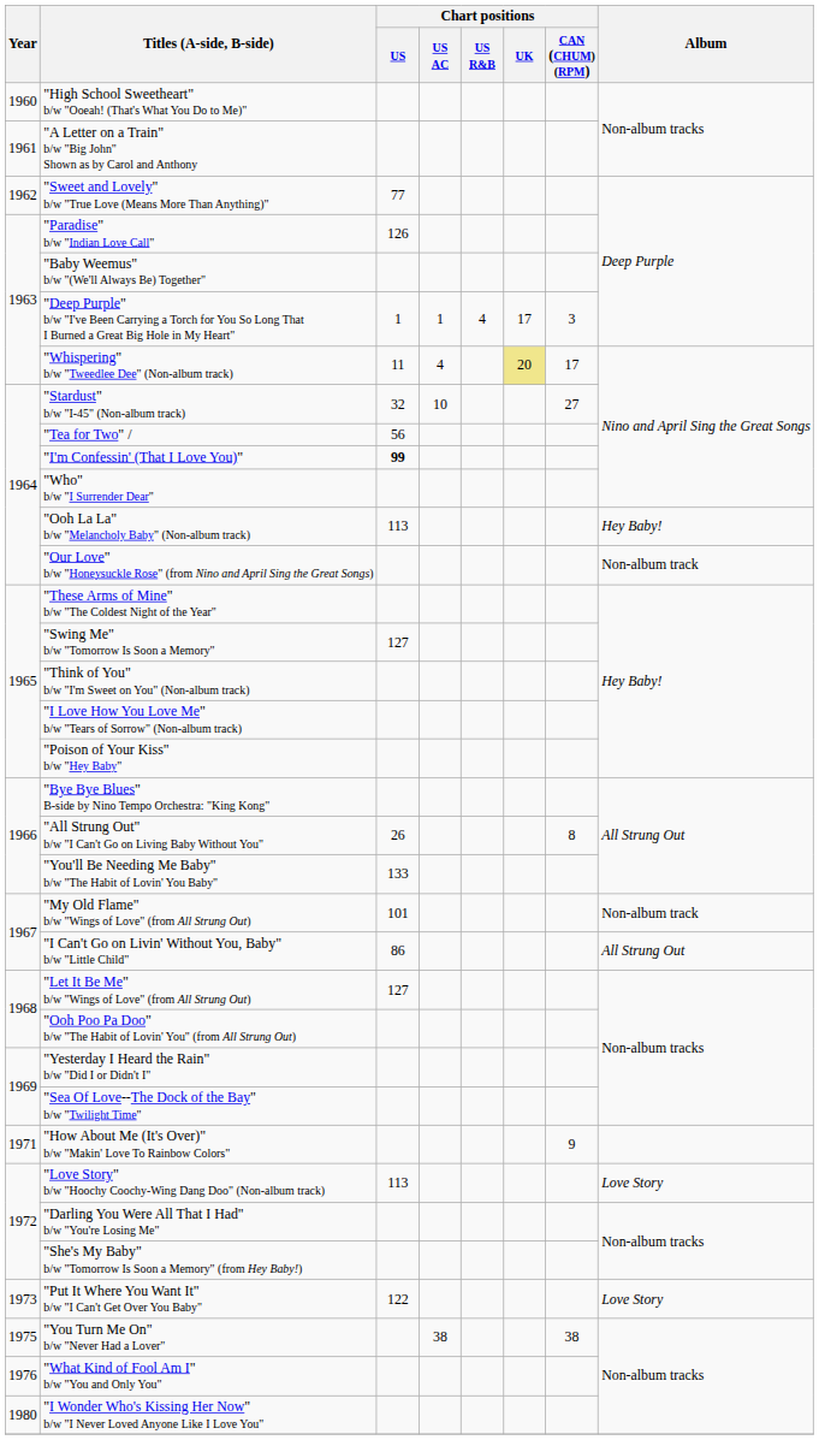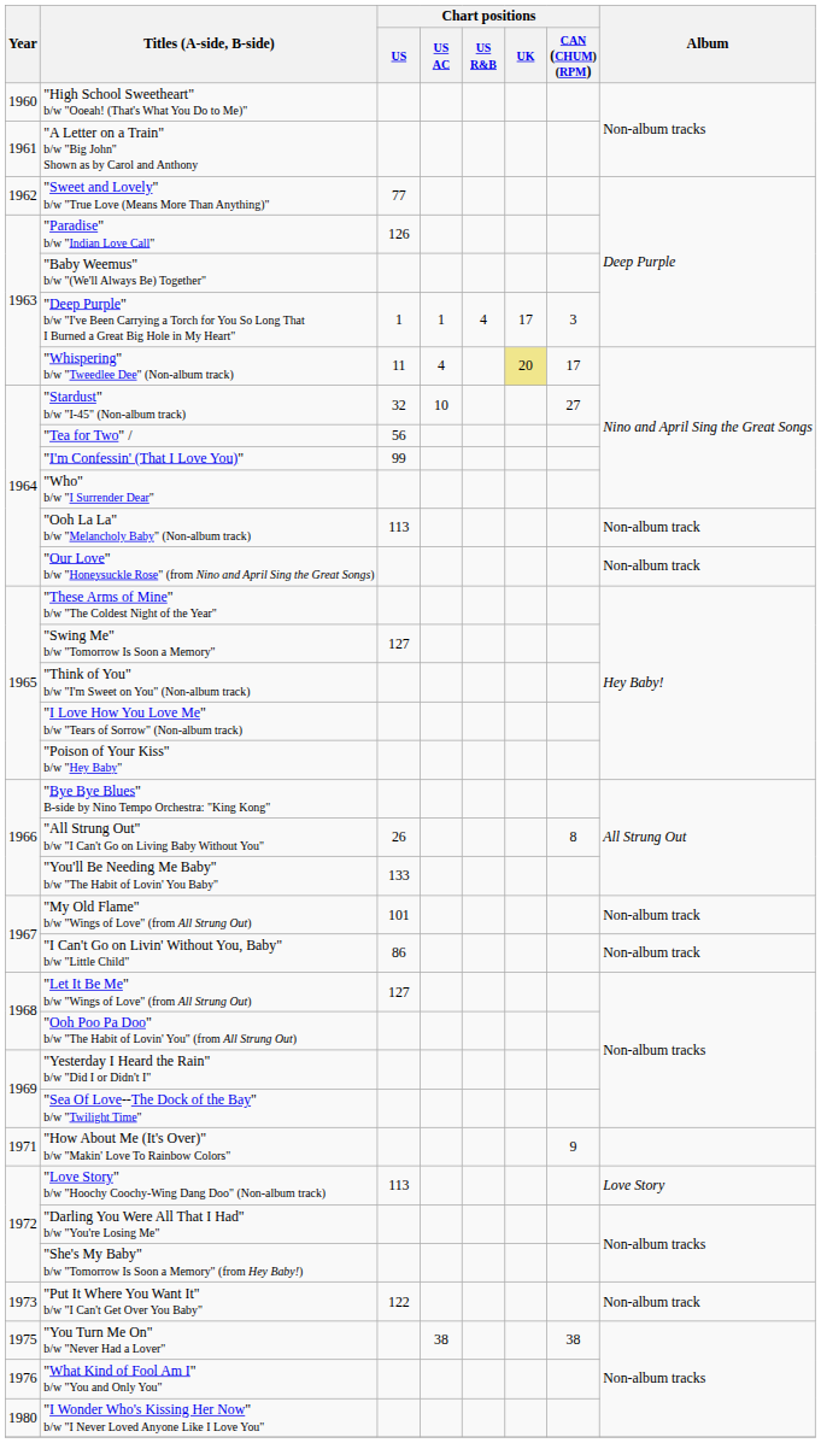 <table class="wikitable">
 <tr>
 <th rowspan="2">Year</th>
 <th rowspan="2">Titles (A-side, B-side)</th>
 <th colspan="5">Chart positions</th>
 <th rowspan="2">Album</th>
 </tr>
 <tr>
 <th width="40"><small><a href='#'>US</a></small></th>
 <th width="40"><small> <a href='#'>US<br>AC</a></small></th>
 <th width="40"><small><a href='#'>US R&B</a> </small></th>
 <th width="40"><small><a href='#'>UK</a></small></th>
 <th width="42"><small><a href='#'>CAN</a></small><br>(<small><a href='#'>CHUM</a>)<br>(<a href='#'>RPM</a></small>)</th>
 </tr>
 <tr>
 <td>1960</td>
 <td align="left">"High School Sweetheart"<br><small>b/w "Ooeah! (That's What You Do to Me)"</small></td>
 <td align="center"></td>
 <td align="center"></td>
 <td align="center"></td>
 <td align="center"></td>
 <td align="center"></td>
 <td align="left" rowspan="2">Non-album tracks</td>
 </tr>
 <tr>
 <td>1961</td>
 <td align="left">"A Letter on a Train"<br><small>b/w "Big John"<br>Shown as by Carol and Anthony</small></td>
 <td align="center"></td>
 <td align="center"></td>
 <td align="center"></td>
 <td align="center"></td>
 <td align="center"></td>
 </tr>
 <tr>
 <td>1962</td>
 <td align="left">"<a href='#'>Sweet and Lovely</a>"<br><small>b/w "True Love (Means More Than Anything)"</small></td>
 <td align="center">77</td>
 <td align="center"></td>
 <td align="center"></td>
 <td align="center"></td>
 <td align="center"></td>
 <td align="left" rowspan="4"><em>Deep Purple</em></td>
 </tr>
 <tr>
 <td rowspan="4">1963</td>
 <td align="left">"<a href='#'>Paradise</a>"<br><small>b/w "<a href='#'>Indian Love Call</a>"</small></td>
 <td align="center">126</td>
 <td align="center"></td>
 <td align="center"></td>
 <td align="center"></td>
 <td align="center"></td>
 </tr>
 <tr>
 <td align="left">"Baby Weemus"<br><small>b/w "(We'll Always Be) Together"</small></td>
 <td align="center"></td>
 <td align="center"></td>
 <td align="center"></td>
 <td align="center"></td>
 <td align="center"></td>
 </tr>
 <tr>
 <td align="left">"<a href='#'>Deep Purple</a>"<br><small>b/w "I've Been Carrying a Torch for You So Long That<br>I Burned a Great Big Hole in My Heart"</small></td>
 <td align="center">1</td>
 <td align="center">1</td>
 <td align="center">4</td>
 <td align="center">17</td>
 <td align="center">3</td>
 </tr>
 <tr>
 <td align="left">"<a href='#'>Whispering</a>"<br><small>b/w "<a href='#'>Tweedlee Dee</a>" (Non-album track)</small></td>
 <td align="center">11</td>
 <td align="center">4</td>
 <td align="center"></td>
 <td align="center" style="background: khaki;">20</td>
 <td align="center">17</td>
 <td align="left" rowspan="5"><em>Nino and April Sing the Great Songs</em></td>
 </tr>
 <tr>
 <td rowspan="6">1964</td>
 <td align="left">"<a href='#'>Stardust</a>"<br><small>b/w "I-45" (Non-album track)</small></td>
 <td align="center">32</td>
 <td align="center">10</td>
 <td align="center"></td>
 <td align="center"></td>
 <td align="center">27</td>
 </tr>
 <tr>
 <td align="left">"<a href='#'>Tea for Two</a>" /</td>
 <td align="center">56</td>
 <td align="center"></td>
 <td align="center"></td>
 <td align="center"></td>
 <td align="center"></td>
 </tr>
 <tr>
 <td align="left">"<a href='#'>I'm Confessin' (That I Love You)</a>"</td>
-<td align="center"><strong>99</strong></td>
+<td align="center">99</td>
 <td align="center"></td>
 <td align="center"></td>
 <td align="center"></td>
 <td align="center"></td>
 </tr>
 <tr>
 <td align="left">"Who"<br><small>b/w "<a href='#'>I Surrender Dear</a>"</small></td>
 <td align="center"></td>
 <td align="center"></td>
 <td align="center"></td>
 <td align="center"></td>
 <td align="center"></td>
 </tr>
 <tr>
 <td align="left">"Ooh La La"<br><small>b/w "<a href='#'>Melancholy Baby</a>" (Non-album track)</small></td>
 <td align="center">113</td>
 <td align="center"></td>
 <td align="center"></td>
 <td align="center"></td>
 <td align="center"></td>
-<td align="left"><em>Hey Baby!</em></td>
+<td align="left">Non-album track</td>
 </tr>
 <tr>
 <td align="left">"<a href='#'>Our Love</a>"<br><small>b/w "<a href='#'>Honeysuckle Rose</a>" (from <em>Nino and April Sing the Great Songs</em>)</small></td>
 <td align="center"></td>
 <td align="center"></td>
 <td align="center"></td>
 <td align="center"></td>
 <td align="center"></td>
 <td align="left">Non-album track</td>
 </tr>
 <tr>
 <td rowspan="5">1965</td>
 <td align="left">"<a href='#'>These Arms of Mine</a>"<br><small>b/w "The Coldest Night of the Year"</small></td>
 <td align="center"></td>
 <td align="center"></td>
 <td align="center"></td>
 <td align="center"></td>
 <td align="center"></td>
 <td align="left" rowspan="5"><em>Hey Baby!</em></td>
 </tr>
 <tr>
 <td align="left">"Swing Me"<br><small>b/w "Tomorrow Is Soon a Memory"</small></td>
 <td align="center">127</td>
 <td align="center"></td>
 <td align="center"></td>
 <td align="center"></td>
 <td align="center"></td>
 </tr>
 <tr>
 <td align="left">"Think of You"<br><small>b/w "I'm Sweet on You" (Non-album track)</small></td>
 <td align="center"></td>
 <td align="center"></td>
 <td align="center"></td>
 <td align="center"></td>
 <td align="center"></td>
 </tr>
 <tr>
 <td align="left">"<a href='#'>I Love How You Love Me</a>"<br><small>b/w "Tears of Sorrow" (Non-album track)</small></td>
 <td align="center"></td>
 <td align="center"></td>
 <td align="center"></td>
 <td align="center"></td>
 <td align="center"></td>
 </tr>
 <tr>
 <td align="left">"Poison of Your Kiss"<br><small>b/w "<a href='#'>Hey Baby</a>"</small></td>
 <td align="center"></td>
 <td align="center"></td>
 <td align="center"></td>
 <td align="center"></td>
 <td align="center"></td>
 </tr>
 <tr>
 <td rowspan="3">1966</td>
 <td align="left">"<a href='#'>Bye Bye Blues</a>"<br><small>B-side by Nino Tempo Orchestra: "King Kong"</small></td>
 <td align="center"></td>
 <td align="center"></td>
 <td align="center"></td>
 <td align="center"></td>
 <td align="center"></td>
 <td align="left" rowspan="3"><em>All Strung Out</em></td>
 </tr>
 <tr>
 <td align="left">"All Strung Out"<br><small>b/w "I Can't Go on Living Baby Without You"</small></td>
 <td align="center">26</td>
 <td align="center"></td>
 <td align="center"></td>
 <td align="center"></td>
 <td align="center">8</td>
 </tr>
 <tr>
 <td align="left">"You'll Be Needing Me Baby"<br><small>b/w "The Habit of Lovin' You Baby"</small></td>
 <td align="center">133</td>
 <td align="center"></td>
 <td align="center"></td>
 <td align="center"></td>
 <td align="center"></td>
 </tr>
 <tr>
 <td rowspan="2">1967</td>
 <td align="left">"My Old Flame"<br><small>b/w "Wings of Love" (from <em>All Strung Out</em>)</small></td>
 <td align="center">101</td>
 <td align="center"></td>
 <td align="center"></td>
 <td align="center"></td>
 <td align="center"></td>
 <td align="left">Non-album track</td>
 </tr>
 <tr>
 <td align="left">"I Can't Go on Livin' Without You, Baby"<br><small>b/w "Little Child"</small></td>
 <td align="center">86</td>
 <td align="center"></td>
 <td align="center"></td>
 <td align="center"></td>
 <td align="center"></td>
-<td align="left"><em>All Strung Out</em></td>
+<td align="left">Non-album track</td>
 </tr>
 <tr>
 <td rowspan="2">1968</td>
 <td align="left">"<a href='#'>Let It Be Me</a>"<br><small>b/w "Wings of Love" (from <em>All Strung Out</em>)</small></td>
 <td align="center">127</td>
 <td align="center"></td>
 <td align="center"></td>
 <td align="center"></td>
 <td align="center"></td>
 <td align="left" rowspan="4">Non-album tracks</td>
 </tr>
 <tr>
 <td align="left">"<a href='#'>Ooh Poo Pa Doo</a>"<br><small>b/w "The Habit of Lovin' You" (from <em>All Strung Out</em>)</small></td>
 <td align="center"></td>
 <td align="center"></td>
 <td align="center"></td>
 <td align="center"></td>
 <td align="center"></td>
 </tr>
 <tr>
 <td rowspan="2">1969</td>
 <td align="left">"Yesterday I Heard the Rain"<br><small>b/w "Did I or Didn't I"</small></td>
 <td align="center"></td>
 <td align="center"></td>
 <td align="center"></td>
 <td align="center"></td>
 <td align="center"></td>
 </tr>
 <tr>
 <td align="left">"<a href='#'>Sea Of Love</a>--<a href='#'>The Dock of the Bay</a>"<br><small>b/w "<a href='#'>Twilight Time</a>"</small></td>
 <td align="center"></td>
 <td align="center"></td>
 <td align="center"></td>
 <td align="center"></td>
 <td align="center"></td>
 </tr>
 <tr>
 <td rowspan="1">1971</td>
 <td align="left">"How About Me (It's Over)"<br><small>b/w "Makin' Love To Rainbow Colors"</small></td>
 <td align="center"></td>
 <td align="center"></td>
 <td align="center"></td>
 <td align="center"></td>
 <td align="center">9</td>
 </tr>
 <tr>
 <td rowspan="3">1972</td>
 <td align="left">"<a href='#'>Love Story</a>"<br><small>b/w "Hoochy Coochy-Wing Dang Doo" (Non-album track)</small></td>
 <td align="center">113</td>
 <td align="center"></td>
 <td align="center"></td>
 <td align="center"></td>
 <td align="center"></td>
 <td align="left"><em>Love Story</em></td>
 </tr>
 <tr>
 <td align="left">"Darling You Were All That I Had"<br><small>b/w "You're Losing Me"</small></td>
 <td align="center"></td>
 <td align="center"></td>
 <td align="center"></td>
 <td align="center"></td>
 <td align="center"></td>
 <td align="left" rowspan="2">Non-album tracks</td>
 </tr>
 <tr>
 <td align="left">"She's My Baby"<br><small>b/w "Tomorrow Is Soon a Memory" (from <em>Hey Baby!</em>)</small></td>
 <td align="center"></td>
 <td align="center"></td>
 <td align="center"></td>
 <td align="center"></td>
 <td align="center"></td>
 </tr>
 <tr>
 <td>1973</td>
 <td align="left">"Put It Where You Want It"<br><small>b/w "I Can't Get Over You Baby"</small></td>
 <td align="center">122</td>
 <td align="center"></td>
 <td align="center"></td>
 <td align="center"></td>
 <td align="center"></td>
-<td align="left"><em>Love Story</em></td>
+<td align="left">Non-album track</td>
 </tr>
 <tr>
 <td>1975</td>
 <td align="left">"You Turn Me On"<br><small>b/w "Never Had a Lover"</small></td>
 <td align="center"></td>
 <td align="center">38</td>
 <td align="center"></td>
 <td align="center"></td>
 <td align="center">38</td>
 <td align="left" rowspan="3">Non-album tracks</td>
 </tr>
 <tr>
 <td>1976</td>
 <td align="left">"<a href='#'>What Kind of Fool Am I</a>"<br><small>b/w "You and Only You"</small></td>
 <td align="center"></td>
 <td align="center"></td>
 <td align="center"></td>
 <td align="center"></td>
 <td align="center"></td>
 </tr>
 <tr>
 <td>1980</td>
 <td align="left">"<a href='#'>I Wonder Who's Kissing Her Now</a>"<br><small>b/w "I Never Loved Anyone Like I Love You"</small></td>
 <td align="center"></td>
 <td align="center"></td>
 <td align="center"></td>
 <td align="center"></td>
 <td align="center"></td>
 </tr>
 <tr>
 </tr>
 </table>
